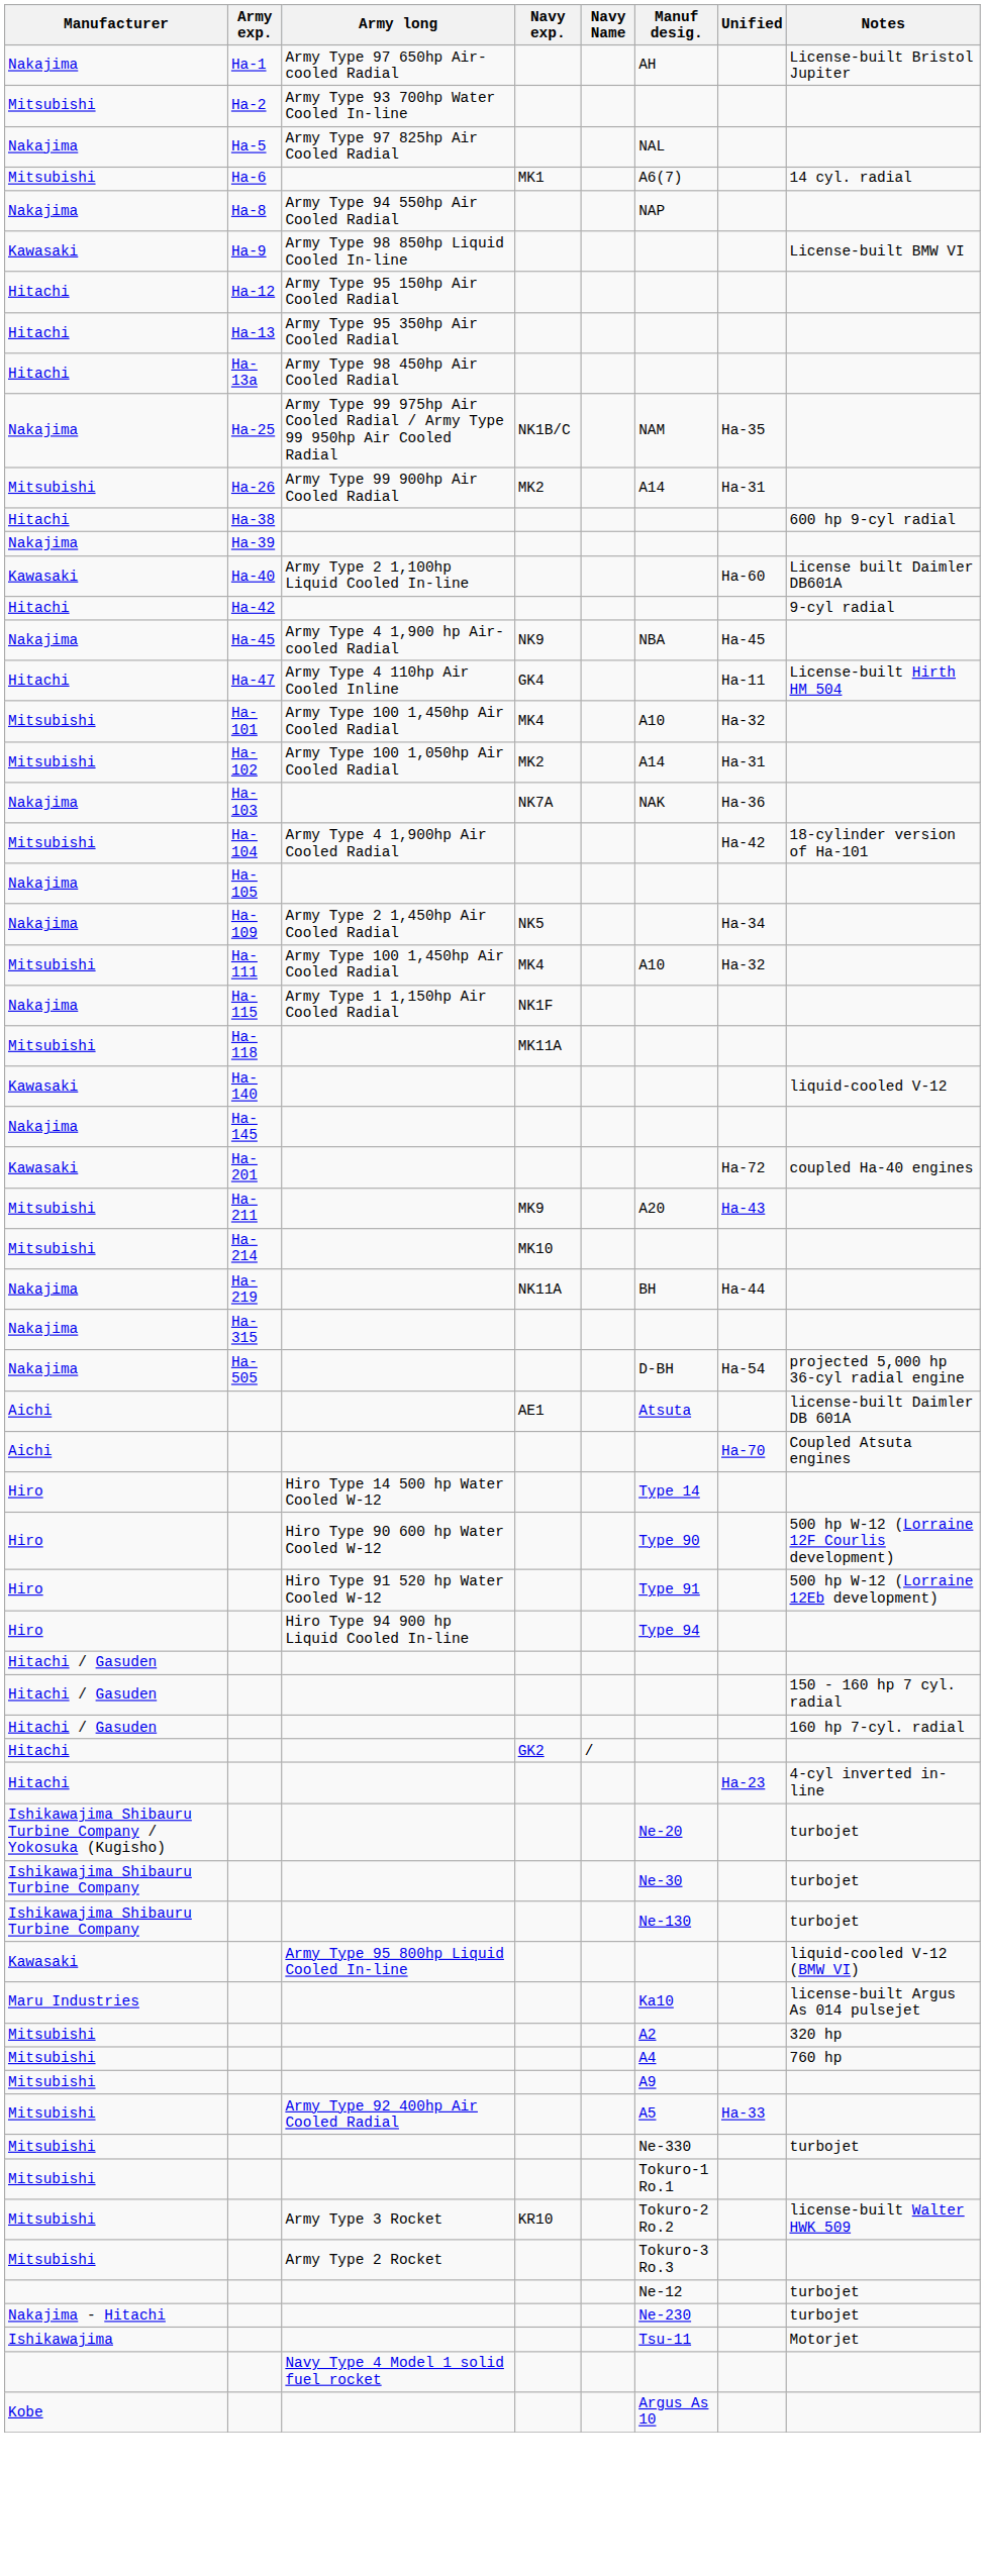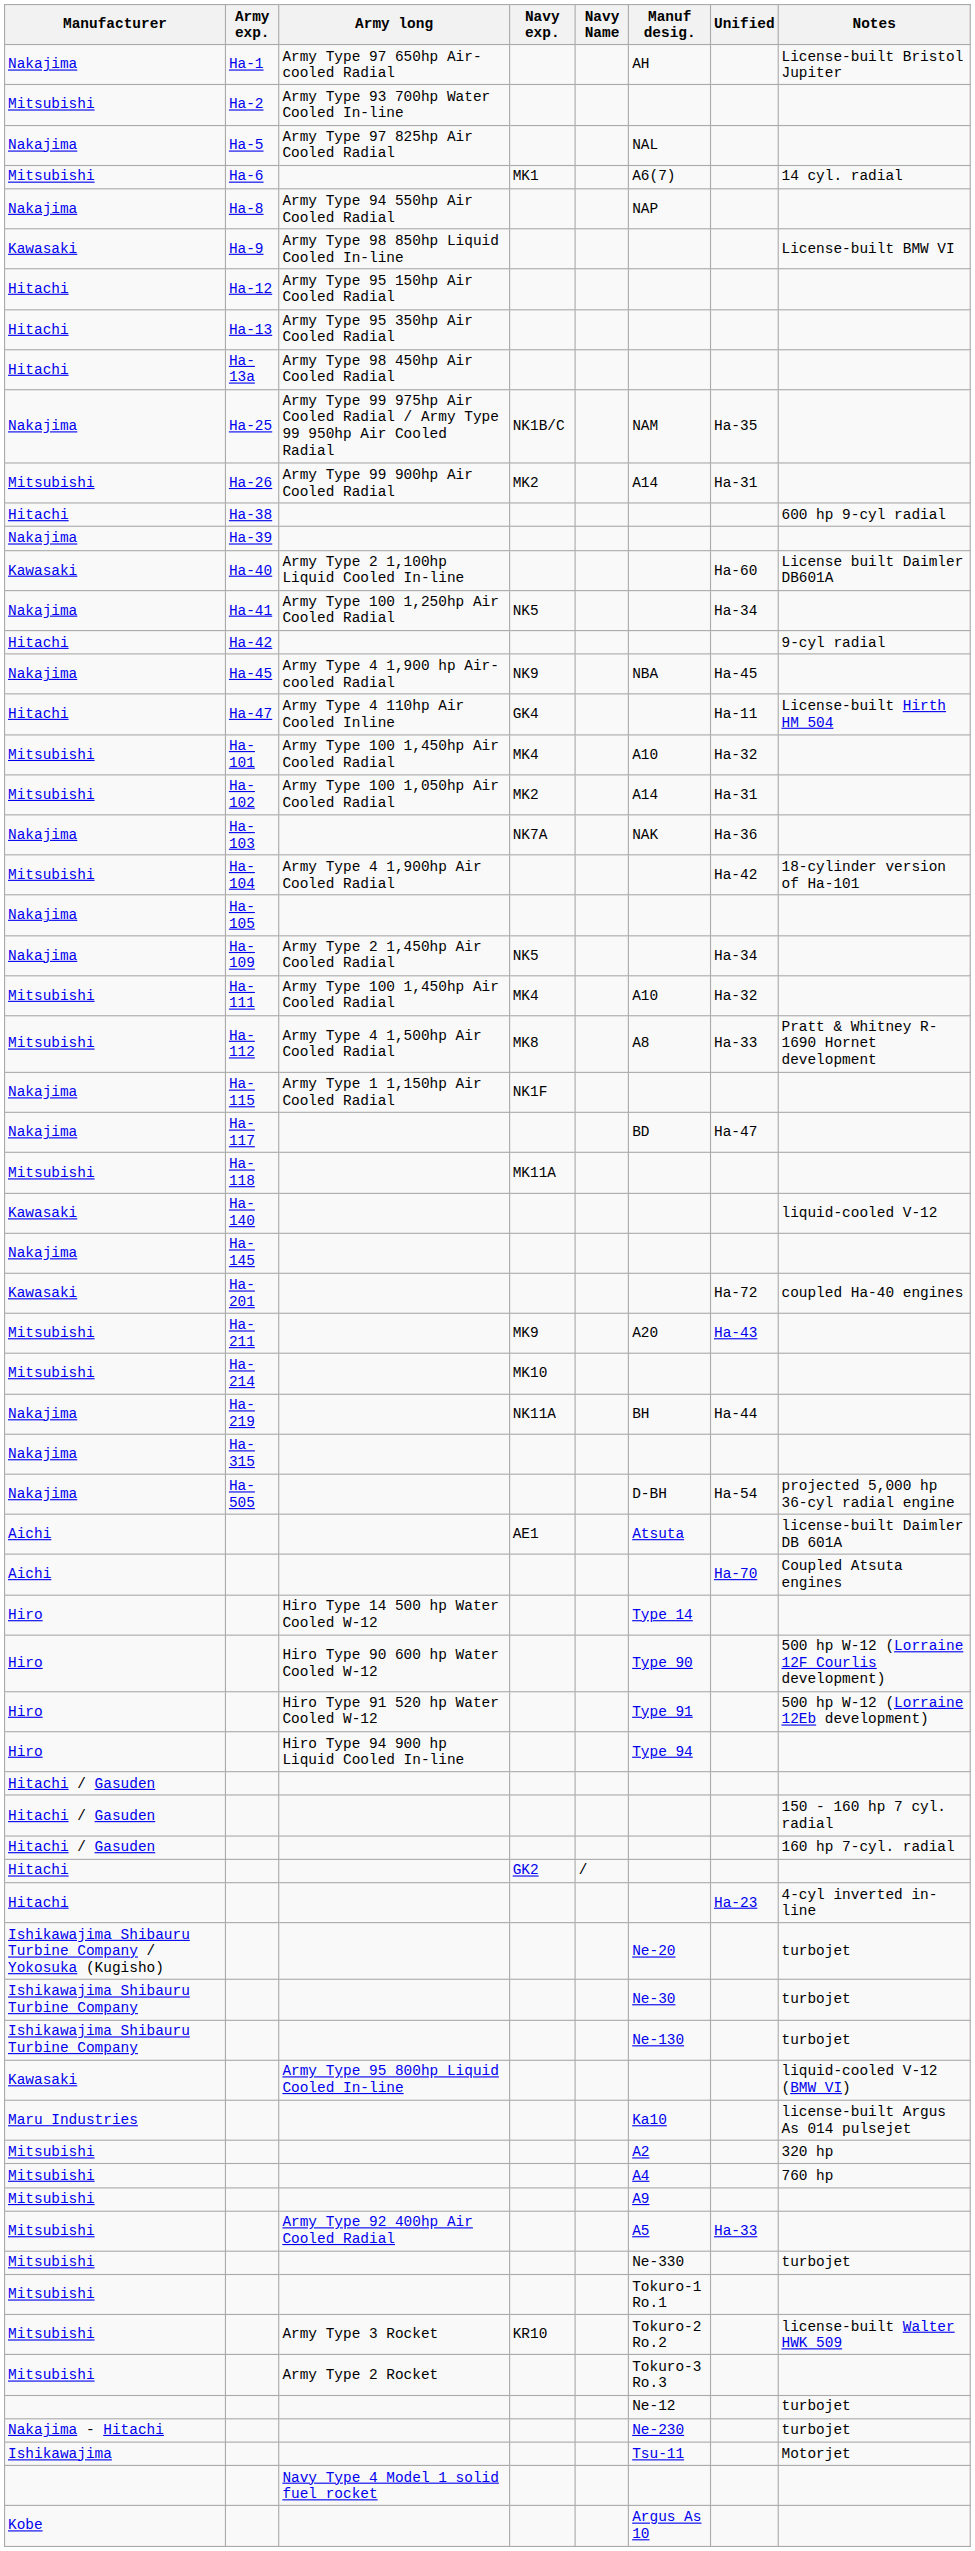 <table class="wikitable sortable">
 <tr style="text-align:center; background:#d8edff;">
 <th>Manufacturer</th>
 <th>Army exp.</th>
 <th>Army long</th>
 <th>Navy exp.</th>
 <th>Navy Name</th>
 <th>Manuf desig.</th>
 <th>Unified</th>
 <th class="unsortable">Notes</th>
 </tr>
 <tr>
 <td><a href='#'>Nakajima</a></td>
 <td><a href='#'>Ha-1</a></td>
 <td>Army Type 97 650hp Air-cooled Radial</td>
 <td></td>
 <td></td>
 <td>AH</td>
 <td></td>
 <td>License-built Bristol Jupiter</td>
 </tr>
 <tr>
 <td><a href='#'>Mitsubishi</a></td>
 <td><a href='#'>Ha-2</a></td>
 <td>Army Type 93 700hp Water Cooled In-line</td>
 <td></td>
 <td></td>
 <td></td>
 <td></td>
 <td></td>
 </tr>
 <tr>
 <td><a href='#'>Nakajima</a></td>
 <td><a href='#'>Ha-5</a></td>
 <td>Army Type 97 825hp Air Cooled Radial</td>
 <td></td>
 <td></td>
 <td>NAL</td>
 <td></td>
 <td></td>
 </tr>
 <tr>
 <td><a href='#'>Mitsubishi</a></td>
 <td><a href='#'>Ha-6</a></td>
 <td></td>
 <td>MK1</td>
 <td></td>
 <td>A6(7)</td>
 <td></td>
 <td>14 cyl. radial</td>
 </tr>
 <tr>
 <td><a href='#'>Nakajima</a></td>
 <td><a href='#'>Ha-8</a></td>
 <td>Army Type 94 550hp Air Cooled Radial</td>
 <td></td>
 <td></td>
 <td>NAP</td>
 <td></td>
 <td></td>
 </tr>
 <tr>
 <td><a href='#'>Kawasaki</a></td>
 <td><a href='#'>Ha-9</a></td>
 <td>Army Type 98 850hp Liquid Cooled In-line</td>
 <td></td>
 <td></td>
 <td></td>
 <td></td>
 <td>License-built BMW VI</td>
 </tr>
 <tr>
 <td><a href='#'>Hitachi</a></td>
 <td><a href='#'>Ha-12</a></td>
 <td>Army Type 95 150hp Air Cooled Radial</td>
 <td></td>
 <td></td>
 <td></td>
 <td></td>
 <td></td>
 </tr>
 <tr>
 <td><a href='#'>Hitachi</a></td>
 <td><a href='#'>Ha-13</a></td>
 <td>Army Type 95 350hp Air Cooled Radial</td>
 <td></td>
 <td></td>
 <td></td>
 <td></td>
 <td></td>
 </tr>
 <tr>
 <td><a href='#'>Hitachi</a></td>
 <td><a href='#'>Ha-13a</a></td>
 <td>Army Type 98 450hp Air Cooled Radial</td>
 <td></td>
 <td></td>
 <td></td>
 <td></td>
 <td></td>
 </tr>
 <tr>
 <td><a href='#'>Nakajima</a></td>
 <td><a href='#'>Ha-25</a></td>
 <td>Army Type 99 975hp Air Cooled Radial / Army Type 99 950hp Air Cooled Radial</td>
 <td> NK1B/C</td>
 <td></td>
 <td>NAM</td>
 <td>Ha-35</td>
 <td></td>
 </tr>
 <tr>
 <td><a href='#'>Mitsubishi</a></td>
 <td><a href='#'>Ha-26</a></td>
 <td>Army Type 99 900hp Air Cooled Radial</td>
 <td>MK2</td>
 <td></td>
 <td>A14</td>
 <td>Ha-31</td>
 <td></td>
 </tr>
 <tr>
 <td><a href='#'>Hitachi</a></td>
 <td><a href='#'>Ha-38</a></td>
 <td></td>
 <td></td>
 <td></td>
 <td></td>
 <td></td>
 <td>600 hp 9-cyl radial</td>
 </tr>
 <tr>
 <td><a href='#'>Nakajima</a></td>
 <td><a href='#'>Ha-39</a></td>
 <td></td>
 <td></td>
 <td></td>
 <td></td>
 <td></td>
 <td></td>
 </tr>
 <tr>
 <td><a href='#'>Kawasaki</a></td>
 <td><a href='#'>Ha-40</a></td>
 <td>Army Type 2 1,100hp Liquid Cooled In-line</td>
 <td></td>
 <td></td>
 <td></td>
 <td>Ha-60</td>
 <td>License built Daimler DB601A</td>
 </tr>
 <tr>
+<td><a href='#'>Nakajima</a></td>
+<td><a href='#'>Ha-41</a></td>
+<td>Army Type 100 1,250hp Air Cooled Radial</td>
+<td>NK5</td>
+<td></td>
+<td></td>
+<td>Ha-34</td>
+<td></td>
+</tr>
+<tr>
 <td><a href='#'>Hitachi</a></td>
 <td><a href='#'>Ha-42</a></td>
 <td></td>
 <td></td>
 <td></td>
 <td></td>
 <td></td>
 <td>9-cyl radial</td>
 </tr>
 <tr>
 <td><a href='#'>Nakajima</a></td>
 <td><a href='#'>Ha-45</a></td>
 <td> Army Type 4 1,900 hp Air-cooled Radial</td>
 <td>NK9</td>
 <td></td>
 <td>NBA</td>
 <td>Ha-45</td>
 <td></td>
 </tr>
 <tr>
 <td><a href='#'>Hitachi</a></td>
 <td><a href='#'>Ha-47</a></td>
 <td>Army Type 4 110hp Air Cooled Inline</td>
 <td>GK4</td>
 <td></td>
 <td></td>
 <td>Ha-11</td>
 <td>License-built <a href='#'>Hirth HM 504</a></td>
 </tr>
 <tr>
 <td><a href='#'>Mitsubishi</a></td>
 <td><a href='#'>Ha-101</a></td>
 <td>Army Type 100 1,450hp Air Cooled Radial</td>
 <td>MK4</td>
 <td></td>
 <td>A10</td>
 <td>Ha-32</td>
 <td></td>
 </tr>
 <tr>
 <td><a href='#'>Mitsubishi</a></td>
 <td><a href='#'>Ha-102</a></td>
 <td>Army Type 100 1,050hp Air Cooled Radial</td>
 <td>MK2</td>
 <td></td>
 <td>A14</td>
 <td>Ha-31</td>
 <td></td>
 </tr>
 <tr>
 <td><a href='#'>Nakajima</a></td>
 <td><a href='#'>Ha-103</a></td>
 <td></td>
 <td>NK7A</td>
 <td></td>
 <td>NAK</td>
 <td>Ha-36</td>
 <td></td>
 </tr>
 <tr>
 <td><a href='#'>Mitsubishi</a></td>
 <td><a href='#'>Ha-104</a></td>
 <td>Army Type 4 1,900hp Air Cooled Radial</td>
 <td></td>
 <td></td>
 <td></td>
 <td>Ha-42</td>
 <td>18-cylinder version of Ha-101</td>
 </tr>
 <tr>
 <td><a href='#'>Nakajima</a></td>
 <td><a href='#'>Ha-105</a></td>
 <td></td>
 <td></td>
 <td></td>
 <td></td>
 <td></td>
 <td></td>
 </tr>
 <tr>
 <td><a href='#'>Nakajima</a></td>
 <td><a href='#'>Ha-109</a></td>
 <td>Army Type 2 1,450hp Air Cooled Radial</td>
 <td>NK5</td>
 <td></td>
 <td></td>
 <td>Ha-34</td>
 <td></td>
 </tr>
 <tr>
 <td><a href='#'>Mitsubishi</a></td>
 <td><a href='#'>Ha-111</a></td>
 <td>Army Type 100 1,450hp Air Cooled Radial</td>
 <td>MK4</td>
 <td></td>
 <td>A10</td>
 <td>Ha-32</td>
 <td></td>
 </tr>
 <tr>
+<td><a href='#'>Mitsubishi</a></td>
+<td><a href='#'>Ha-112</a></td>
+<td>Army Type 4 1,500hp Air Cooled Radial</td>
+<td>MK8</td>
+<td></td>
+<td>A8</td>
+<td>Ha-33</td>
+<td>Pratt & Whitney R-1690 Hornet development</td>
+</tr>
+<tr>
 <td><a href='#'>Nakajima</a></td>
 <td><a href='#'>Ha-115</a></td>
 <td>Army Type 1 1,150hp Air Cooled Radial</td>
 <td>NK1F</td>
 <td></td>
 <td></td>
 <td></td>
+<td></td>
+</tr>
+<tr>
+<td><a href='#'>Nakajima</a></td>
+<td><a href='#'>Ha-117</a></td>
+<td></td>
+<td></td>
+<td></td>
+<td>BD</td>
+<td>Ha-47</td>
 <td></td>
 </tr>
 <tr>
 <td><a href='#'>Mitsubishi</a></td>
 <td><a href='#'>Ha-118</a></td>
 <td></td>
 <td>MK11A</td>
 <td></td>
 <td></td>
 <td></td>
 <td></td>
 </tr>
 <tr>
 <td><a href='#'>Kawasaki</a></td>
 <td><a href='#'>Ha-140</a></td>
 <td></td>
 <td></td>
 <td></td>
 <td></td>
 <td></td>
 <td>liquid-cooled V-12</td>
 </tr>
 <tr>
 <td><a href='#'>Nakajima</a></td>
 <td><a href='#'>Ha-145</a></td>
 <td></td>
 <td></td>
 <td></td>
 <td></td>
 <td></td>
 <td></td>
 </tr>
 <tr>
 <td><a href='#'>Kawasaki</a></td>
 <td><a href='#'>Ha-201</a></td>
 <td></td>
 <td></td>
 <td></td>
 <td></td>
 <td>Ha-72</td>
 <td>coupled Ha-40 engines</td>
 </tr>
 <tr>
 <td><a href='#'>Mitsubishi</a></td>
 <td><a href='#'>Ha-211</a></td>
 <td></td>
 <td>MK9</td>
 <td></td>
 <td>A20</td>
 <td><a href='#'>Ha-43</a></td>
 <td></td>
 </tr>
 <tr>
 <td><a href='#'>Mitsubishi</a></td>
 <td><a href='#'>Ha-214</a></td>
 <td></td>
 <td>MK10</td>
 <td></td>
 <td></td>
 <td></td>
 <td></td>
 </tr>
 <tr>
 <td><a href='#'>Nakajima</a></td>
 <td><a href='#'>Ha-219</a></td>
 <td></td>
 <td>NK11A</td>
 <td></td>
 <td>BH</td>
 <td>Ha-44</td>
 <td></td>
 </tr>
 <tr>
 <td><a href='#'>Nakajima</a></td>
 <td><a href='#'>Ha-315</a></td>
 <td></td>
 <td></td>
 <td></td>
 <td></td>
 <td></td>
 <td></td>
 </tr>
 <tr>
 <td><a href='#'>Nakajima</a></td>
 <td><a href='#'>Ha-505</a></td>
 <td></td>
 <td></td>
 <td></td>
 <td>D-BH</td>
 <td>Ha-54</td>
 <td>projected 5,000 hp 36-cyl radial engine</td>
 </tr>
 <tr>
 <td><a href='#'>Aichi</a></td>
 <td></td>
 <td></td>
 <td>AE1</td>
 <td></td>
 <td><a href='#'>Atsuta</a></td>
 <td></td>
 <td>license-built Daimler DB 601A</td>
 </tr>
 <tr>
 <td><a href='#'>Aichi</a></td>
 <td></td>
 <td></td>
 <td></td>
 <td></td>
 <td></td>
 <td><a href='#'>Ha-70</a></td>
 <td>Coupled Atsuta engines</td>
 </tr>
 <tr>
 <td><a href='#'>Hiro</a></td>
 <td></td>
 <td>Hiro Type 14 500 hp Water Cooled W-12</td>
 <td></td>
 <td></td>
 <td><a href='#'>Type 14</a></td>
 <td></td>
 <td></td>
 </tr>
 <tr>
 <td><a href='#'>Hiro</a></td>
 <td></td>
 <td>Hiro Type 90 600 hp Water Cooled W-12</td>
 <td></td>
 <td></td>
 <td><a href='#'>Type 90</a></td>
 <td></td>
 <td>500 hp W-12 (<a href='#'>Lorraine 12F Courlis</a> development)</td>
 </tr>
 <tr>
 <td><a href='#'>Hiro</a></td>
 <td></td>
 <td>Hiro Type 91 520 hp Water Cooled W-12</td>
 <td></td>
 <td></td>
 <td><a href='#'>Type 91</a></td>
 <td></td>
 <td>500 hp W-12 (<a href='#'>Lorraine 12Eb</a> development)</td>
 </tr>
 <tr>
 <td><a href='#'>Hiro</a></td>
 <td></td>
 <td>Hiro Type 94 900 hp Liquid Cooled In-line</td>
 <td></td>
 <td></td>
 <td><a href='#'>Type 94</a></td>
 <td></td>
 <td></td>
 </tr>
 <tr>
 <td><a href='#'>Hitachi</a> / <a href='#'>Gasuden</a></td>
 <td></td>
 <td></td>
 <td></td>
 <td></td>
 <td></td>
 <td></td>
 <td></td>
 </tr>
 <tr>
 <td><a href='#'>Hitachi</a> / <a href='#'>Gasuden</a></td>
 <td></td>
 <td></td>
 <td></td>
 <td></td>
 <td></td>
 <td></td>
 <td>150 - 160 hp 7 cyl. radial</td>
 </tr>
 <tr>
 <td><a href='#'>Hitachi</a> / <a href='#'>Gasuden</a></td>
 <td></td>
 <td></td>
 <td></td>
 <td></td>
 <td></td>
 <td></td>
 <td>160 hp 7-cyl. radial</td>
 </tr>
 <tr>
 <td><a href='#'>Hitachi</a></td>
 <td></td>
 <td></td>
 <td><a href='#'>GK2</a></td>
 <td> / </td>
 <td></td>
 <td></td>
 <td></td>
 </tr>
 <tr>
 <td><a href='#'>Hitachi</a></td>
 <td></td>
 <td></td>
 <td></td>
 <td></td>
 <td></td>
 <td><a href='#'>Ha-23</a></td>
 <td>4-cyl inverted in-line</td>
 </tr>
 <tr>
 <td><a href='#'>Ishikawajima Shibauru Turbine Company</a> / <a href='#'>Yokosuka</a> (Kugisho)</td>
 <td></td>
 <td></td>
 <td></td>
 <td></td>
 <td><a href='#'>Ne-20</a></td>
 <td></td>
 <td>turbojet</td>
 </tr>
 <tr>
 <td><a href='#'>Ishikawajima Shibauru Turbine Company</a></td>
 <td></td>
 <td></td>
 <td></td>
 <td></td>
 <td><a href='#'>Ne-30</a></td>
 <td></td>
 <td>turbojet</td>
 </tr>
 <tr>
 <td><a href='#'>Ishikawajima Shibauru Turbine Company</a></td>
 <td></td>
 <td></td>
 <td></td>
 <td></td>
 <td><a href='#'>Ne-130</a></td>
 <td></td>
 <td>turbojet</td>
 </tr>
 <tr>
 <td><a href='#'>Kawasaki</a></td>
 <td></td>
 <td><a href='#'>Army Type 95 800hp Liquid Cooled In-line</a></td>
 <td></td>
 <td></td>
 <td></td>
 <td></td>
 <td>liquid-cooled V-12 (<a href='#'>BMW VI</a>)</td>
 </tr>
 <tr>
 <td><a href='#'>Maru Industries</a></td>
 <td></td>
 <td></td>
 <td></td>
 <td></td>
 <td><a href='#'>Ka10</a></td>
 <td></td>
 <td>license-built Argus As 014 pulsejet</td>
 </tr>
 <tr>
 <td><a href='#'>Mitsubishi</a></td>
 <td></td>
 <td></td>
 <td></td>
 <td></td>
 <td><a href='#'>A2</a></td>
 <td></td>
 <td>320 hp</td>
 </tr>
 <tr>
 <td><a href='#'>Mitsubishi</a></td>
 <td></td>
 <td></td>
 <td></td>
 <td></td>
 <td><a href='#'>A4</a></td>
 <td></td>
 <td>760 hp</td>
 </tr>
 <tr>
 <td><a href='#'>Mitsubishi</a></td>
 <td></td>
 <td></td>
 <td></td>
 <td></td>
 <td><a href='#'>A9</a></td>
 <td></td>
 <td></td>
 </tr>
 <tr>
 <td><a href='#'>Mitsubishi</a></td>
 <td></td>
 <td><a href='#'>Army Type 92 400hp Air Cooled Radial</a></td>
 <td></td>
 <td></td>
 <td><a href='#'>A5</a></td>
 <td><a href='#'>Ha-33</a></td>
 <td></td>
 </tr>
 <tr>
 <td><a href='#'>Mitsubishi</a></td>
 <td></td>
 <td></td>
 <td></td>
 <td></td>
 <td>Ne-330</td>
 <td></td>
 <td>turbojet</td>
 </tr>
 <tr>
 <td><a href='#'>Mitsubishi</a></td>
 <td></td>
 <td></td>
 <td></td>
 <td></td>
 <td>Tokuro-1 Ro.1</td>
 <td></td>
 <td></td>
 </tr>
 <tr>
 <td><a href='#'>Mitsubishi</a></td>
 <td></td>
 <td>Army Type 3 Rocket</td>
 <td>KR10</td>
 <td></td>
 <td>Tokuro-2 Ro.2</td>
 <td></td>
 <td>license-built <a href='#'>Walter HWK 509</a></td>
 </tr>
 <tr>
 <td><a href='#'>Mitsubishi</a></td>
 <td></td>
 <td>Army Type 2 Rocket</td>
 <td></td>
 <td></td>
 <td>Tokuro-3 Ro.3</td>
 <td></td>
 <td></td>
 </tr>
 <tr>
 <td></td>
 <td></td>
 <td></td>
 <td></td>
 <td></td>
 <td>Ne-12</td>
 <td></td>
 <td>turbojet</td>
 </tr>
 <tr>
 <td><a href='#'>Nakajima</a> - <a href='#'>Hitachi</a></td>
 <td></td>
 <td></td>
 <td></td>
 <td></td>
 <td><a href='#'>Ne-230</a></td>
 <td></td>
 <td>turbojet</td>
 </tr>
 <tr>
 <td><a href='#'>Ishikawajima</a></td>
 <td></td>
 <td></td>
 <td></td>
 <td></td>
 <td><a href='#'>Tsu-11</a></td>
 <td></td>
 <td>Motorjet</td>
 </tr>
 <tr>
 <td></td>
 <td></td>
 <td><a href='#'>Navy Type 4 Model 1 solid fuel rocket</a></td>
 <td></td>
 <td></td>
 <td></td>
 <td></td>
 <td></td>
 </tr>
 <tr>
 <td><a href='#'>Kobe</a></td>
 <td></td>
 <td></td>
 <td></td>
 <td></td>
 <td><a href='#'>Argus As 10</a></td>
 <td></td>
 <td></td>
 </tr>
 </table>
